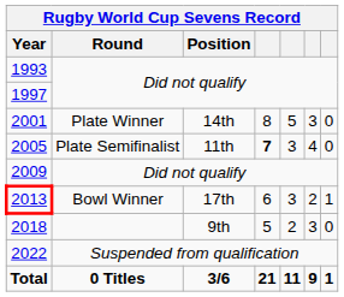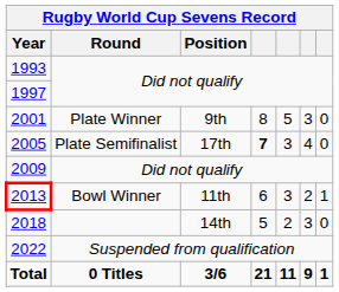 <table class="wikitable" style="text-align: center;">
 <tr>
 <th colspan=10><a href='#'>Rugby World Cup Sevens Record</a></th>
 </tr>
 <tr>
 <th>Year</th>
 <th>Round</th>
 <th>Position</th>
 <th></th>
 <th></th>
 <th></th>
 <th></th>
 </tr>
 <tr>
 <td> <a href='#'>1993</a></td>
 <td colspan=6 rowspan=2><em>Did not qualify</em></td>
 </tr>
 <tr>
 <td> <a href='#'>1997</a></td>
 </tr>
 <tr>
 <td> <a href='#'>2001</a></td>
 <td>Plate Winner</td>
-<td>14th</td>
+<td>9th</td>
 <td>8</td>
 <td>5</td>
 <td>3</td>
 <td>0</td>
 </tr>
 <tr>
 <td> <a href='#'>2005</a></td>
 <td>Plate Semifinalist</td>
-<td>11th</td>
+<td>17th</td>
 <td><strong>7</strong></td>
 <td>3</td>
 <td>4</td>
 <td>0</td>
 </tr>
 <tr>
 <td> <a href='#'>2009</a></td>
 <td colspan=6><em>Did not qualify</em></td>
 </tr>
 <tr>
 <td style="border: 3px solid red"> <a href='#'>2013</a></td>
 <td>Bowl Winner</td>
-<td>17th</td>
+<td>11th</td>
 <td>6</td>
 <td>3</td>
 <td>2</td>
 <td>1</td>
 </tr>
 <tr>
 <td> <a href='#'>2018</a></td>
 <td></td>
-<td>9th</td>
+<td>14th</td>
 <td>5</td>
 <td>2</td>
 <td>3</td>
 <td>0</td>
 </tr>
 <tr>
 <td> <a href='#'>2022</a></td>
 <td colspan=6><em>Suspended from qualification</em></td>
 </tr>
 <tr>
 <td colspan=1><strong>Total</strong></td>
 <td><strong>0 Titles</strong></td>
 <td><strong>3/6</strong></td>
 <td><strong>21</strong></td>
 <td><strong>11</strong></td>
 <td><strong>9</strong></td>
 <td><strong>1</strong></td>
 </tr>
 </table>
